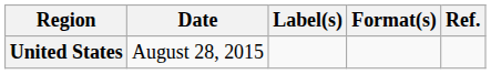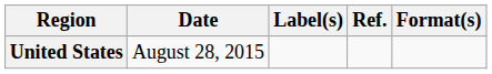 <table class="wikitable plainrowheaders">
 <tr>
 <th scope="col">Region</th>
 <th scope="col">Date</th>
 <th scope="col">Label(s)</th>
+<th scope="col">Ref.</th>
 <th scope="col">Format(s)</th>
-<th scope="col">Ref.</th>
 </tr>
 <tr>
 <th scope="row">United States</th>
 <td>August 28, 2015</td>
 <td></td>
 <td></td>
 <td></td>
 </tr>
 </table>
